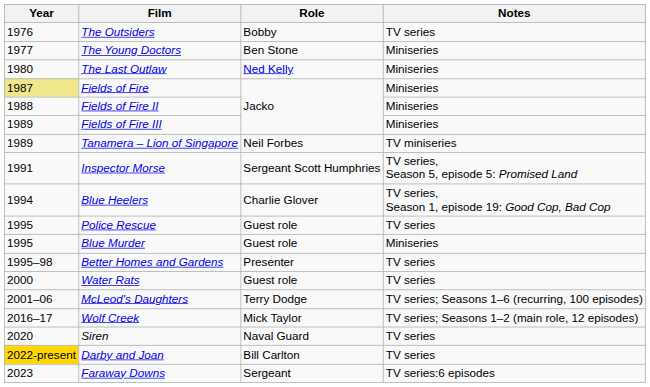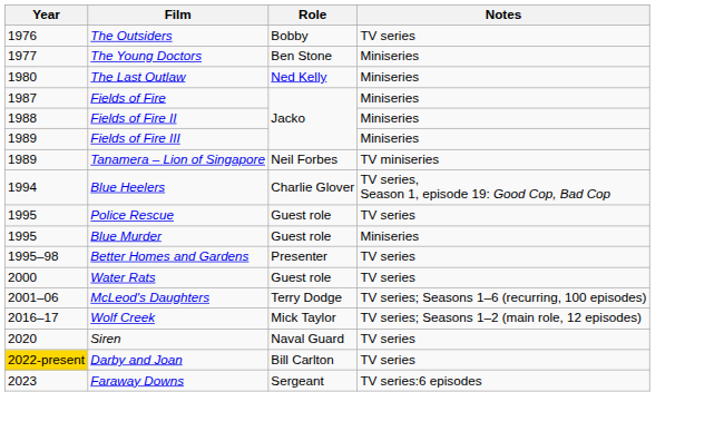 <table class="wikitable">
 <tr style="background:#b0c4de; text-align:center;">
 <th>Year</th>
 <th>Film</th>
 <th>Role</th>
 <th>Notes</th>
 </tr>
 <tr>
 <td>1976</td>
 <td><em><a href='#'>The Outsiders</a></em></td>
 <td>Bobby</td>
 <td>TV series</td>
 </tr>
 <tr>
 <td>1977</td>
 <td><em><a href='#'>The Young Doctors</a></em></td>
 <td>Ben Stone</td>
 <td>Miniseries</td>
 </tr>
 <tr>
 <td>1980</td>
 <td><em><a href='#'>The Last Outlaw</a></em></td>
 <td><a href='#'>Ned Kelly</a></td>
 <td>Miniseries</td>
 </tr>
 <tr>
-<td style="background: khaki;">1987</td>
+<td>1987</td>
 <td><em><a href='#'>Fields of Fire</a></em></td>
 <td rowspan=3>Jacko</td>
 <td>Miniseries</td>
 </tr>
 <tr>
 <td>1988</td>
 <td><em><a href='#'>Fields of Fire II</a></em></td>
 <td>Miniseries</td>
 </tr>
 <tr>
 <td>1989</td>
 <td><em><a href='#'>Fields of Fire III</a></em></td>
 <td>Miniseries</td>
 </tr>
 <tr>
 <td>1989</td>
 <td><em><a href='#'>Tanamera – Lion of Singapore</a></em></td>
 <td>Neil Forbes</td>
 <td>TV miniseries</td>
-</tr>
-<tr>
-<td>1991</td>
-<td><em><a href='#'>Inspector Morse</a></em></td>
-<td>Sergeant Scott Humphries</td>
-<td>TV series,<br>Season 5, episode 5: <em>Promised Land</em></td>
 </tr>
 <tr>
 <td>1994</td>
 <td><em><a href='#'>Blue Heelers</a></em></td>
 <td>Charlie Glover</td>
 <td>TV series,<br>Season 1, episode 19: <em>Good Cop, Bad Cop</em></td>
 </tr>
 <tr>
 <td>1995</td>
 <td><em><a href='#'>Police Rescue</a></em></td>
 <td>Guest role</td>
 <td>TV series</td>
 </tr>
 <tr>
 <td>1995</td>
 <td><em><a href='#'>Blue Murder</a></em></td>
 <td>Guest role</td>
 <td>Miniseries</td>
 </tr>
 <tr>
 <td>1995–98</td>
 <td><em><a href='#'>Better Homes and Gardens</a></em></td>
 <td>Presenter</td>
 <td>TV series</td>
 </tr>
 <tr>
 <td>2000</td>
 <td><em><a href='#'>Water Rats</a></em></td>
 <td>Guest role</td>
 <td>TV series</td>
 </tr>
 <tr>
 <td>2001–06</td>
 <td><em><a href='#'>McLeod's Daughters</a></em></td>
 <td>Terry Dodge</td>
 <td>TV series; Seasons 1–6 (recurring, 100 episodes)</td>
 </tr>
 <tr>
 <td>2016–17</td>
 <td><em><a href='#'>Wolf Creek</a></em></td>
 <td>Mick Taylor</td>
 <td>TV series; Seasons 1–2 (main role, 12 episodes)</td>
 </tr>
 <tr>
 <td>2020</td>
 <td><em>Siren</em></td>
 <td>Naval Guard</td>
 <td>TV series</td>
 </tr>
 <tr>
 <td style="background: gold;">2022-present</td>
 <td><em><a href='#'>Darby and Joan</a></em></td>
 <td>Bill Carlton</td>
 <td>TV series</td>
 </tr>
 <tr>
 <td>2023</td>
 <td><em><a href='#'>Faraway Downs</a></em></td>
 <td>Sergeant</td>
 <td>TV series:6 episodes</td>
 </tr>
 </table>
